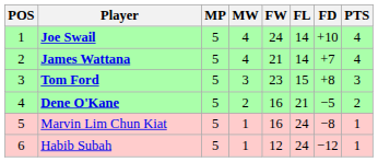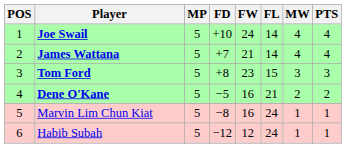 <table class="wikitable" style="text-align: center;">
 <tr>
 <th width=20>POS</th>
 <th width=185>Player</th>
 <th width=20>MP</th>
-<th width=20>MW</th>
+<th width=20>FD</th>
 <th width=20>FW</th>
 <th width=20>FL</th>
-<th width=20>FD</th>
+<th width=20>MW</th>
 <th width=20>PTS</th>
 </tr>
 <tr style="background:#aaffaa;">
 <td>1</td>
 <td style="text-align:left;"> <strong><a href='#'>Joe Swail</a></strong></td>
 <td>5</td>
-<td>4</td>
+<td>+10</td>
 <td>24</td>
 <td>14</td>
-<td>+10</td>
+<td>4</td>
 <td>4</td>
 </tr>
 <tr style="background:#aaffaa;">
 <td>2</td>
 <td style="text-align:left;"> <strong><a href='#'>James Wattana</a></strong></td>
 <td>5</td>
-<td>4</td>
+<td>+7</td>
 <td>21</td>
 <td>14</td>
-<td>+7</td>
+<td>4</td>
 <td>4</td>
 </tr>
 <tr style="background:#aaffaa;">
 <td>3</td>
 <td style="text-align:left;"> <strong><a href='#'>Tom Ford</a></strong></td>
 <td>5</td>
-<td>3</td>
+<td>+8</td>
 <td>23</td>
 <td>15</td>
-<td>+8</td>
+<td>3</td>
 <td>3</td>
 </tr>
 <tr style="background:#aaffaa;">
 <td>4</td>
 <td style="text-align:left;"> <strong><a href='#'>Dene O'Kane</a></strong></td>
 <td>5</td>
-<td>2</td>
+<td>−5</td>
 <td>16</td>
 <td>21</td>
-<td>−5</td>
+<td>2</td>
 <td>2</td>
 </tr>
 <tr style="background:#fcc;">
 <td>5</td>
 <td style="text-align:left;"> <a href='#'>Marvin Lim Chun Kiat</a></td>
 <td>5</td>
-<td>1</td>
+<td>−8</td>
 <td>16</td>
 <td>24</td>
-<td>−8</td>
+<td>1</td>
 <td>1</td>
 </tr>
 <tr style="background:#fcc;">
 <td>6</td>
 <td style="text-align:left;"> <a href='#'>Habib Subah</a></td>
 <td>5</td>
-<td>1</td>
+<td>−12</td>
 <td>12</td>
 <td>24</td>
-<td>−12</td>
+<td>1</td>
 <td>1</td>
 </tr>
 </table>
